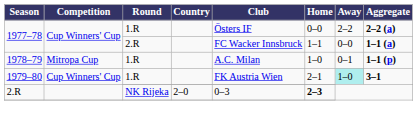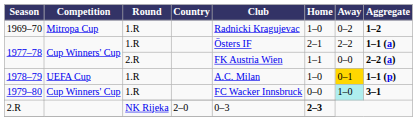 <table class="wikitable">
 <tr>
 <th style="color:white; background:#333366;">Season</th>
 <th style="color:white; background:#333366;">Competition</th>
 <th style="color:white; background:#333366;">Round</th>
 <th style="color:white; background:#333366;">Country</th>
 <th style="color:white; background:#333366;">Club</th>
 <th style="color:white; background:#333366;">Home</th>
 <th style="color:white; background:#333366;">Away</th>
 <th style="color:white; background:#333366;">Aggregate</th>
 </tr>
 <tr>
+<td>1969–70</td>
+<td><a href='#'>Mitropa Cup</a></td>
+<td>1.R</td>
+<td></td>
+<td><a href='#'>Radnicki Kragujevac</a></td>
+<td>1–0</td>
+<td>0–2</td>
+<td><strong>1–2</strong></td>
+</tr>
+<tr>
 <td rowspan="2"><a href='#'>1977–78</a></td>
 <td rowspan="2"><a href='#'>Cup Winners' Cup</a></td>
 <td>1.R</td>
 <td></td>
 <td><a href='#'>Östers IF</a></td>
-<td>0–0</td>
+<td>2–1</td>
 <td>2–2</td>
-<td><strong>2–2 (<a href='#'>a</a>)</strong></td>
+<td><strong>1–1 (<a href='#'>a</a>)</strong></td>
 </tr>
 <tr>
 <td>2.R</td>
 <td></td>
-<td><a href='#'>FC Wacker Innsbruck</a></td>
+<td><a href='#'>FK Austria Wien</a></td>
 <td>1–1</td>
 <td>0–0</td>
-<td><strong>1–1 (<a href='#'>a</a>)</strong></td>
+<td><strong>2–2 (<a href='#'>a</a>)</strong></td>
 </tr>
 <tr>
 <td><a href='#'>1978–79</a></td>
-<td><a href='#'>Mitropa Cup</a></td>
+<td><a href='#'>UEFA Cup</a></td>
 <td>1.R</td>
 <td></td>
 <td><a href='#'>A.C. Milan</a></td>
 <td>1–0</td>
-<td>0–1</td>
+<td style="background: gold;">0–1</td>
 <td><strong>1–1 (<a href='#'>p</a>)</strong></td>
 </tr>
 <tr>
 <td rowspan="2"><a href='#'>1979–80</a></td>
 <td rowspan="2"><a href='#'>Cup Winners' Cup</a></td>
 <td>1.R</td>
 <td></td>
-<td><a href='#'>FK Austria Wien</a></td>
-<td>2–1</td>
+<td><a href='#'>FC Wacker Innsbruck</a></td>
+<td>0–0</td>
 <td style="background: paleturquoise;">1–0</td>
 <td><strong>3–1</strong></td>
 </tr>
 <tr>
 </tr>
 <tr>
 <td>2.R</td>
 <td></td>
 <td><a href='#'>NK Rijeka</a></td>
 <td>2–0</td>
 <td>0–3</td>
 <td><strong>2–3</strong></td>
 </tr>
 <tr>
 </tr>
 </table>
